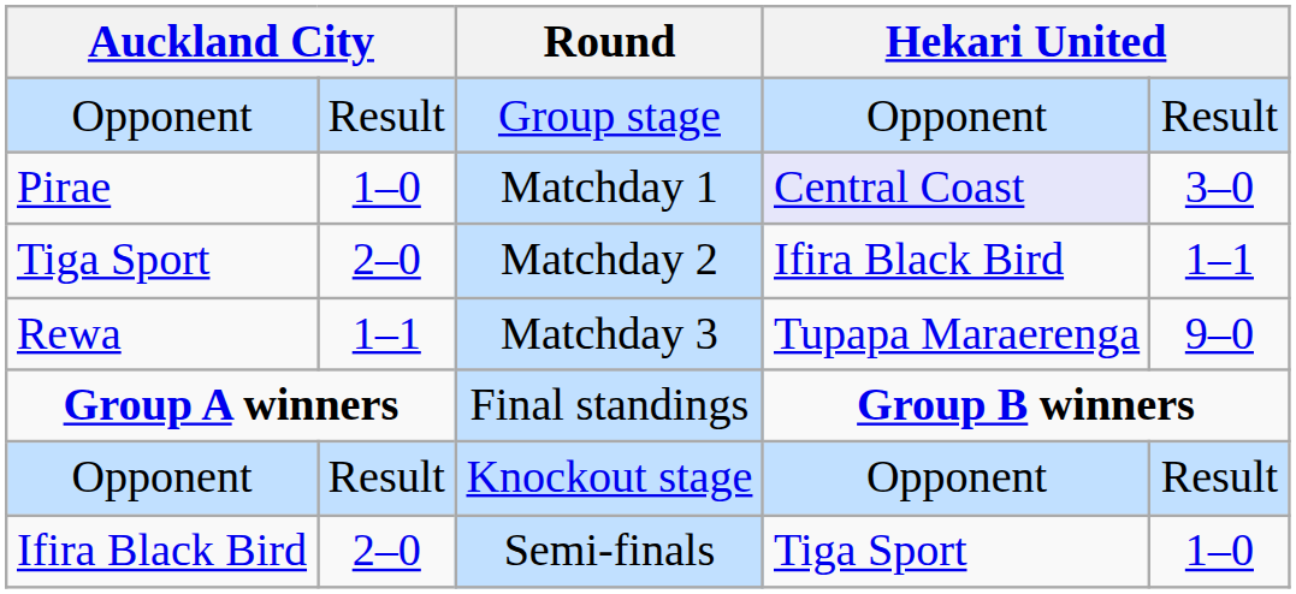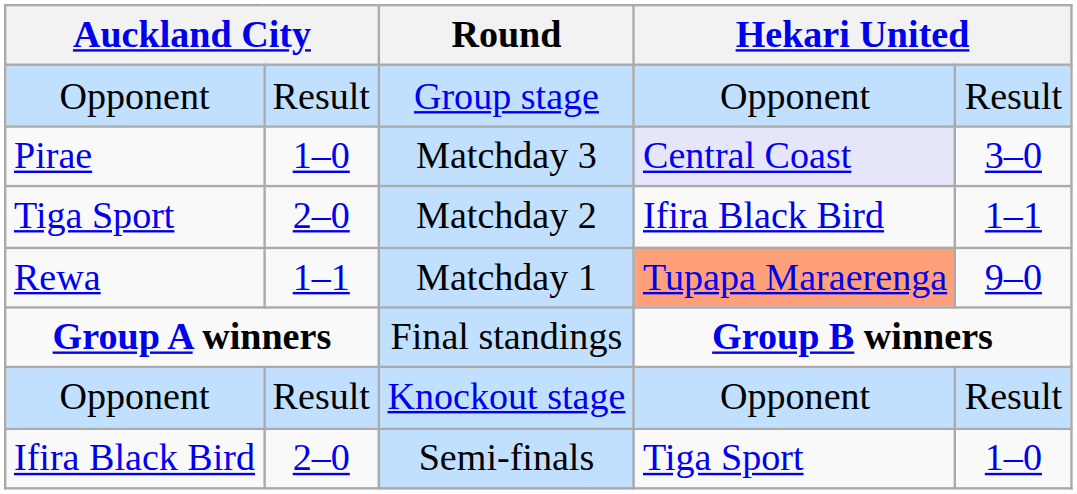 <table class="wikitable" style="text-align:center">
 <tr>
 <th colspan="4"> <a href='#'>Auckland City</a></th>
 <th>Round</th>
 <th colspan="4"> <a href='#'>Hekari United</a></th>
 </tr>
 <tr style="background:#C1E0FF">
 <td>Opponent</td>
 <td colspan="3">Result</td>
 <td><a href='#'>Group stage</a></td>
 <td>Opponent</td>
 <td colspan="3">Result</td>
 </tr>
 <tr>
 <td style="text-align:left"> <a href='#'>Pirae</a></td>
 <td colspan="3"><a href='#'>1–0</a></td>
-<td style="background:#C1E0FF">Matchday 1</td>
+<td style="background:#C1E0FF">Matchday 3</td>
 <td style="background: lavender; text-align:left"> <a href='#'>Central Coast</a></td>
 <td colspan="3"><a href='#'>3–0</a></td>
 </tr>
 <tr>
 <td style="text-align:left"> <a href='#'>Tiga Sport</a></td>
 <td colspan="3"><a href='#'>2–0</a></td>
 <td style="background:#C1E0FF">Matchday 2</td>
 <td style="text-align:left"> <a href='#'>Ifira Black Bird</a></td>
 <td colspan="3"><a href='#'>1–1</a></td>
 </tr>
 <tr>
 <td style="text-align:left"> <a href='#'>Rewa</a></td>
 <td colspan="3"><a href='#'>1–1</a></td>
-<td style="background:#C1E0FF">Matchday 3</td>
-<td style="text-align:left"> <a href='#'>Tupapa Maraerenga</a></td>
+<td style="background:#C1E0FF">Matchday 1</td>
+<td style="background: lightsalmon; text-align:left"> <a href='#'>Tupapa Maraerenga</a></td>
 <td colspan="3"><a href='#'>9–0</a></td>
 </tr>
 <tr>
 <td colspan="4" style="vertical-align:top"><strong><a href='#'>Group A</a> winners</strong><br><div></div></td>
 <td style="background:#C1E0FF">Final standings</td>
 <td colspan="4" style="vertical-align:top"><strong><a href='#'>Group B</a> winners</strong><br><div></div></td>
 </tr>
 <tr style="background:#C1E0FF">
 <td>Opponent</td>
 <td colspan="3">Result</td>
 <td><a href='#'>Knockout stage</a></td>
 <td>Opponent</td>
 <td colspan="3">Result</td>
 </tr>
 <tr>
 <td style="text-align:left"> <a href='#'>Ifira Black Bird</a></td>
 <td colspan="3"><a href='#'>2–0</a></td>
 <td style="background:#C1E0FF">Semi-finals</td>
 <td style="text-align:left"> <a href='#'>Tiga Sport</a></td>
 <td colspan="3"><a href='#'>1–0</a></td>
 </tr>
 </table>
